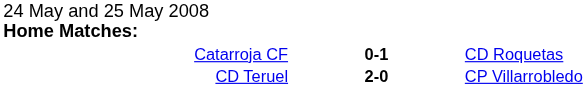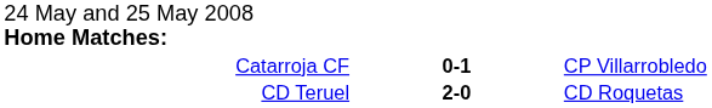 <table width=100% cellspacing=1>
 <tr>
 <th width=20%></th>
 <th width=12%></th>
 <th width=20%></th>
 <th></th>
 </tr>
 <tr>
 <td>24 May and 25 May 2008<br><strong>Home Matches:</strong></td>
 </tr>
 <tr style=font-size:90%>
 <td align=right><a href='#'>Catarroja CF</a></td>
 <td align=center><strong>0-1</strong></td>
-<td><a href='#'>CD Roquetas</a></td>
+<td><a href='#'>CP Villarrobledo</a></td>
 </tr>
 <tr style=font-size:90%>
 <td align=right><a href='#'>CD Teruel</a></td>
 <td align=center><strong>2-0</strong></td>
-<td><a href='#'>CP Villarrobledo</a></td>
+<td><a href='#'>CD Roquetas</a></td>
 </tr>
 </table>
